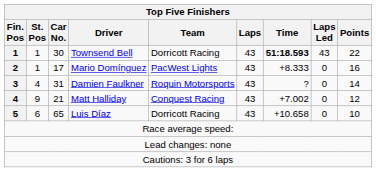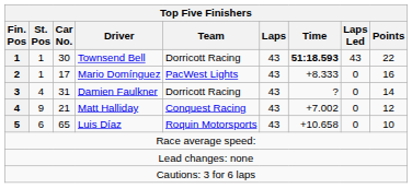 <table class="wikitable" style="font-size:95%;">
 <tr>
 <th colspan=9>Top Five Finishers</th>
 </tr>
 <tr>
 <th>Fin.<br>Pos</th>
 <th>St.<br>Pos</th>
 <th>Car<br>No.</th>
 <th>Driver</th>
 <th>Team</th>
 <th>Laps</th>
 <th>Time</th>
 <th>Laps<br>Led</th>
 <th>Points</th>
 </tr>
 <tr>
 <th>1</th>
 <td align=center>1</td>
 <td align=center>30</td>
 <td> <a href='#'>Townsend Bell</a></td>
 <td>Dorricott Racing</td>
 <td align=center>43</td>
 <td align=right><strong>51:18.593</strong></td>
 <td align=center>43</td>
 <td align=center>22</td>
 </tr>
 <tr>
 <th>2</th>
 <td align=center>1</td>
 <td align=center>17</td>
 <td> <a href='#'>Mario Domínguez</a></td>
 <td><a href='#'>PacWest Lights</a></td>
 <td align=center>43</td>
 <td align=right>+8.333</td>
 <td align=center>0</td>
 <td align=center>16</td>
 </tr>
 <tr>
 <th>3</th>
 <td align=center>4</td>
 <td align=center>31</td>
 <td> <a href='#'>Damien Faulkner</a></td>
-<td><a href='#'>Roquin Motorsports</a></td>
+<td>Dorricott Racing</td>
 <td align=center>43</td>
 <td align=right>?</td>
 <td align=center>0</td>
 <td align=center>14</td>
 </tr>
 <tr>
 <th>4</th>
 <td align=center>9</td>
 <td align=center>21</td>
 <td> <a href='#'>Matt Halliday</a></td>
 <td><a href='#'>Conquest Racing</a></td>
 <td align=center>43</td>
 <td align=right>+7.002</td>
 <td align=center>0</td>
 <td align=center>12</td>
 </tr>
 <tr>
 <th>5</th>
 <td align=center>6</td>
 <td align=center>65</td>
 <td> <a href='#'>Luis Díaz</a></td>
-<td>Dorricott Racing</td>
+<td><a href='#'>Roquin Motorsports</a></td>
 <td align=center>43</td>
 <td align=right>+10.658</td>
 <td align=center>0</td>
 <td align=center>10</td>
 </tr>
 <tr>
 <td align=center colspan=9>Race average speed: </td>
 </tr>
 <tr>
 <td align=center colspan=9>Lead changes: none</td>
 </tr>
 <tr>
 <td align=center colspan=9>Cautions: 3 for 6 laps</td>
 </tr>
 </table>
